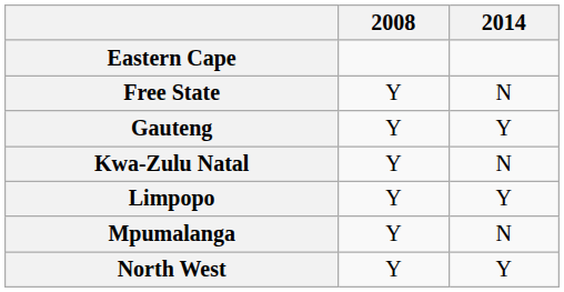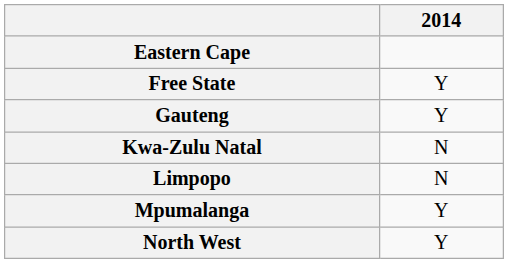 <table class="wikitable sortable" style="text-align:center; width:400px; height:150px;">
 <tr>
 <th></th>
-<th>2008</th>
 <th>2014</th>
 </tr>
 <tr>
 <th scope="row">Eastern Cape</th>
 <td></td>
-<td></td>
 </tr>
 <tr>
 <th scope="row">Free State</th>
 <td>Y</td>
-<td>N</td>
 </tr>
 <tr>
 <th scope="row">Gauteng</th>
 <td>Y</td>
-<td>Y</td>
 </tr>
 <tr>
 <th scope="row">Kwa-Zulu Natal</th>
-<td>Y</td>
 <td>N</td>
 </tr>
 <tr>
 <th scope="row">Limpopo</th>
-<td>Y</td>
-<td>Y</td>
+<td>N</td>
 </tr>
 <tr>
 <th scope="row">Mpumalanga</th>
 <td>Y</td>
-<td>N</td>
 </tr>
 <tr>
 <th scope="row">North West</th>
 <td>Y</td>
-<td>Y</td>
 </tr>
 </table>
